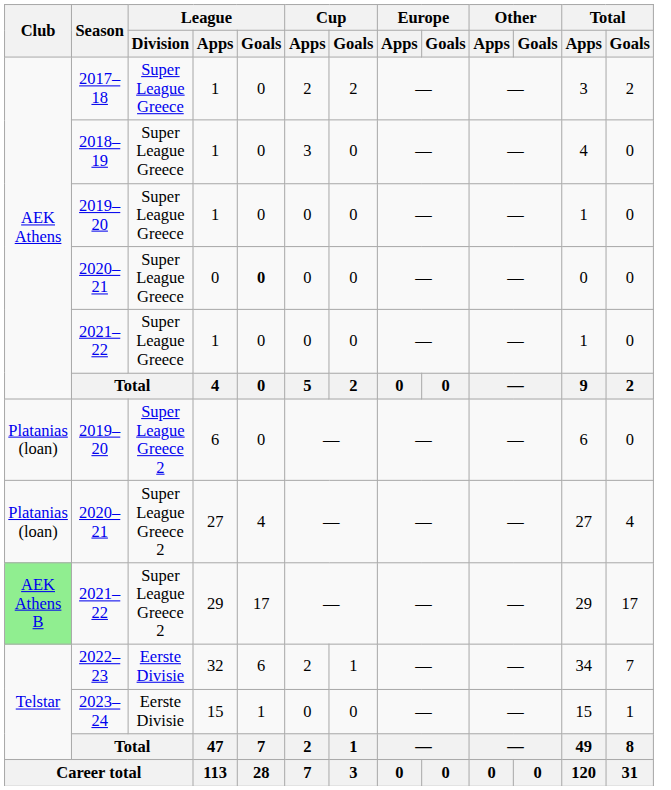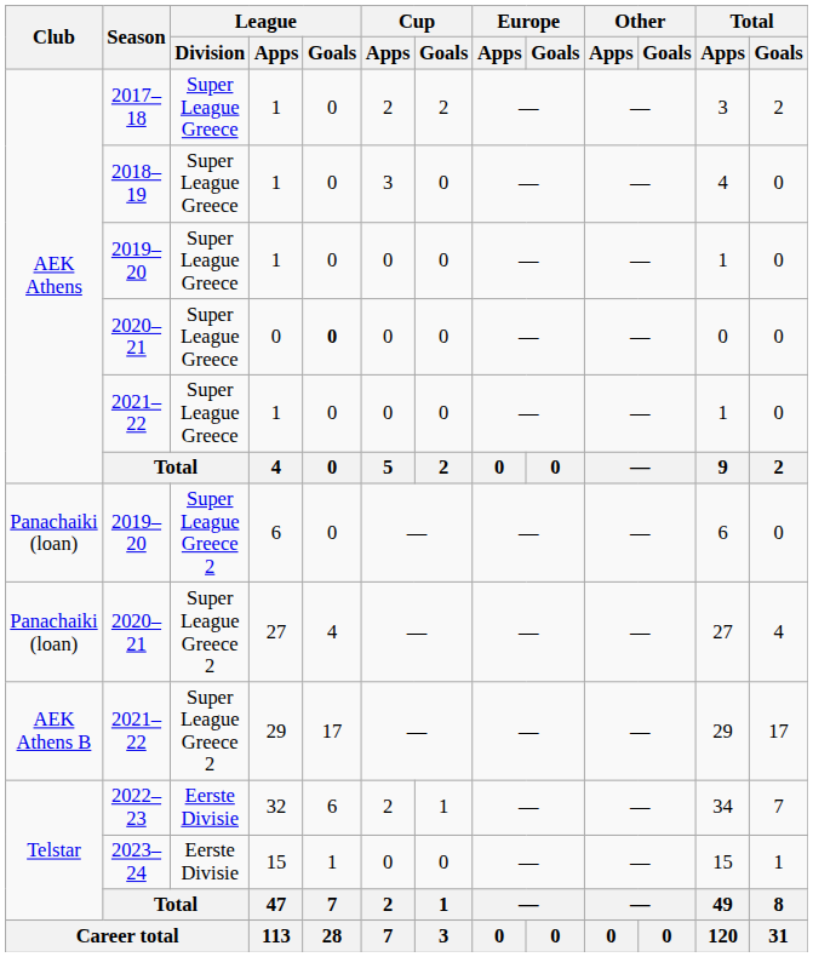 <table class="wikitable" style="text-align: center">
 <tr>
 <th rowspan="2">Club</th>
 <th rowspan="2">Season</th>
 <th colspan="3">League</th>
 <th colspan="2">Cup</th>
 <th colspan="2">Europe</th>
 <th colspan="2">Other</th>
 <th colspan="2">Total</th>
 </tr>
 <tr>
 <th>Division</th>
 <th>Apps</th>
 <th>Goals</th>
 <th>Apps</th>
 <th>Goals</th>
 <th>Apps</th>
 <th>Goals</th>
 <th>Apps</th>
 <th>Goals</th>
 <th>Apps</th>
 <th>Goals</th>
 </tr>
 <tr>
 <td rowspan="6"><a href='#'>AEK Athens</a></td>
 <td><a href='#'>2017–18</a></td>
 <td><a href='#'>Super League Greece</a></td>
 <td>1</td>
 <td>0</td>
 <td>2</td>
 <td>2</td>
 <td colspan="2">—</td>
 <td colspan="2">—</td>
 <td>3</td>
 <td>2</td>
 </tr>
 <tr>
 <td><a href='#'>2018–19</a></td>
 <td>Super League Greece</td>
 <td>1</td>
 <td>0</td>
 <td>3</td>
 <td>0</td>
 <td colspan="2">—</td>
 <td colspan="2">—</td>
 <td>4</td>
 <td>0</td>
 </tr>
 <tr>
 <td><a href='#'>2019–20</a></td>
 <td>Super League Greece</td>
 <td>1</td>
 <td>0</td>
 <td>0</td>
 <td>0</td>
 <td colspan="2">—</td>
 <td colspan="2">—</td>
 <td>1</td>
 <td>0</td>
 </tr>
 <tr>
 <td><a href='#'>2020–21</a></td>
 <td>Super League Greece</td>
 <td>0</td>
 <td><strong>0</strong></td>
 <td>0</td>
 <td>0</td>
 <td colspan="2">—</td>
 <td colspan="2">—</td>
 <td>0</td>
 <td>0</td>
 </tr>
 <tr>
 <td><a href='#'>2021–22</a></td>
 <td>Super League Greece</td>
 <td>1</td>
 <td>0</td>
 <td>0</td>
 <td>0</td>
 <td colspan="2">—</td>
 <td colspan="2">—</td>
 <td>1</td>
 <td>0</td>
 </tr>
 <tr>
 <th colspan="2">Total</th>
 <th>4</th>
 <th>0</th>
 <th>5</th>
 <th>2</th>
 <th>0</th>
 <th>0</th>
 <th colspan="2">—</th>
 <th>9</th>
 <th>2</th>
 </tr>
 <tr>
-<td><a href='#'>Platanias</a> (loan)</td>
+<td><a href='#'>Panachaiki</a> (loan)</td>
 <td><a href='#'>2019–20</a></td>
 <td><a href='#'>Super League Greece 2</a></td>
 <td>6</td>
 <td>0</td>
 <td colspan="2">—</td>
 <td colspan="2">—</td>
 <td colspan="2">—</td>
 <td>6</td>
 <td>0</td>
 </tr>
 <tr>
-<td><a href='#'>Platanias</a> (loan)</td>
+<td><a href='#'>Panachaiki</a> (loan)</td>
 <td><a href='#'>2020–21</a></td>
 <td>Super League Greece 2</td>
 <td>27</td>
 <td>4</td>
 <td colspan="2">—</td>
 <td colspan="2">—</td>
 <td colspan="2">—</td>
 <td>27</td>
 <td>4</td>
 </tr>
 <tr>
-<td style="background: lightgreen;"><a href='#'>AEK Athens B</a></td>
+<td><a href='#'>AEK Athens B</a></td>
 <td><a href='#'>2021–22</a></td>
 <td>Super League Greece 2</td>
 <td>29</td>
 <td>17</td>
 <td colspan="2">—</td>
 <td colspan="2">—</td>
 <td colspan="2">—</td>
 <td>29</td>
 <td>17</td>
 </tr>
 <tr>
 <td rowspan="3"><a href='#'>Telstar</a></td>
 <td><a href='#'>2022–23</a></td>
 <td><a href='#'>Eerste Divisie</a></td>
 <td>32</td>
 <td>6</td>
 <td>2</td>
 <td>1</td>
 <td colspan="2">—</td>
 <td colspan="2">—</td>
 <td>34</td>
 <td>7</td>
 </tr>
 <tr>
 <td><a href='#'>2023–24</a></td>
 <td>Eerste Divisie</td>
 <td>15</td>
 <td>1</td>
 <td>0</td>
 <td>0</td>
 <td colspan="2">—</td>
 <td colspan="2">—</td>
 <td>15</td>
 <td>1</td>
 </tr>
 <tr>
 <th colspan="2">Total</th>
 <th>47</th>
 <th>7</th>
 <th>2</th>
 <th>1</th>
 <th colspan="2">—</th>
 <th colspan="2">—</th>
 <th>49</th>
 <th>8</th>
 </tr>
 <tr>
 <th colspan="3">Career total</th>
 <th>113</th>
 <th>28</th>
 <th>7</th>
 <th>3</th>
 <th>0</th>
 <th>0</th>
 <th>0</th>
 <th>0</th>
 <th>120</th>
 <th>31</th>
 </tr>
 </table>
